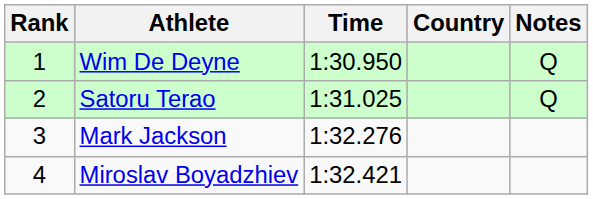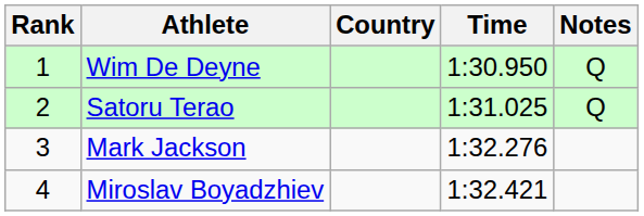 <table class="wikitable sortable" style="text-align:center">
 <tr>
 <th>Rank</th>
 <th>Athlete</th>
+<th>Country</th>
 <th>Time</th>
-<th>Country</th>
 <th>Notes</th>
 </tr>
 <tr bgcolor=ccffcc>
 <td>1</td>
 <td align=left><a href='#'>Wim De Deyne</a></td>
+<td align=left></td>
 <td>1:30.950</td>
-<td align=left></td>
 <td>Q</td>
 </tr>
 <tr bgcolor=ccffcc>
 <td>2</td>
 <td align=left><a href='#'>Satoru Terao</a></td>
+<td align=left></td>
 <td>1:31.025</td>
-<td align=left></td>
 <td>Q</td>
 </tr>
 <tr>
 <td>3</td>
 <td align=left><a href='#'>Mark Jackson</a></td>
+<td align=left></td>
 <td>1:32.276</td>
-<td align=left></td>
 <td></td>
 </tr>
 <tr>
 <td>4</td>
 <td align=left><a href='#'>Miroslav Boyadzhiev</a></td>
+<td align=left></td>
 <td>1:32.421</td>
-<td align=left></td>
 <td></td>
 </tr>
 </table>
